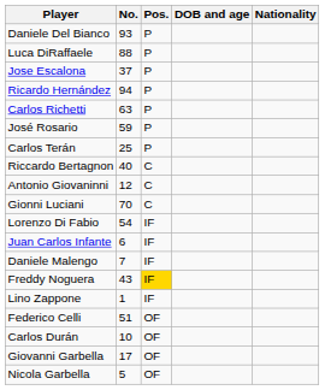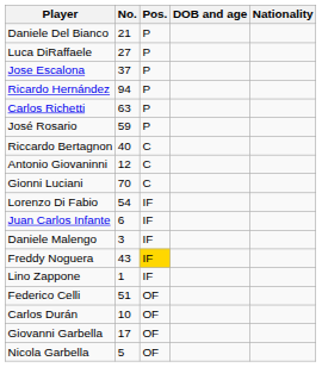 <table class="wikitable sortable">
 <tr>
 <th>Player</th>
 <th>No.</th>
 <th>Pos.</th>
 <th>DOB and age</th>
 <th>Nationality</th>
 </tr>
 <tr>
 <td>Daniele Del Bianco</td>
-<td>93</td>
+<td>21</td>
 <td>P</td>
 <td></td>
 <td></td>
 </tr>
 <tr>
 <td>Luca DiRaffaele</td>
-<td>88</td>
+<td>27</td>
 <td>P</td>
 <td></td>
 <td></td>
 </tr>
 <tr>
 <td><a href='#'>Jose Escalona</a></td>
 <td>37</td>
 <td>P</td>
 <td></td>
 <td></td>
 </tr>
 <tr>
 <td><a href='#'>Ricardo Hernández</a></td>
 <td>94</td>
 <td>P</td>
 <td></td>
 <td></td>
 </tr>
 <tr>
 <td><a href='#'>Carlos Richetti</a></td>
 <td>63</td>
 <td>P</td>
 <td></td>
 <td></td>
 </tr>
 <tr>
 <td>José Rosario</td>
 <td>59</td>
-<td>P</td>
-<td></td>
-<td></td>
-</tr>
-<tr>
-<td>Carlos Terán</td>
-<td>25</td>
 <td>P</td>
 <td></td>
 <td></td>
 </tr>
 <tr>
 <td>Riccardo Bertagnon</td>
 <td>40</td>
 <td>C</td>
 <td></td>
 <td></td>
 </tr>
 <tr>
 <td>Antonio Giovaninni</td>
 <td>12</td>
 <td>C</td>
 <td></td>
 <td></td>
 </tr>
 <tr>
 <td>Gionni Luciani</td>
 <td>70</td>
 <td>C</td>
 <td></td>
 <td></td>
 </tr>
 <tr>
 <td>Lorenzo Di Fabio</td>
 <td>54</td>
 <td>IF</td>
 <td></td>
 <td></td>
 </tr>
 <tr>
 <td><a href='#'>Juan Carlos Infante</a></td>
 <td>6</td>
 <td>IF</td>
 <td></td>
 <td></td>
 </tr>
 <tr>
 <td>Daniele Malengo</td>
-<td>7</td>
+<td>3</td>
 <td>IF</td>
 <td></td>
 <td></td>
 </tr>
 <tr>
 <td>Freddy Noguera</td>
 <td>43</td>
 <td style="background: gold;">IF</td>
 <td></td>
 <td></td>
 </tr>
 <tr>
 <td>Lino Zappone</td>
 <td>1</td>
 <td>IF</td>
 <td></td>
 <td></td>
 </tr>
 <tr>
 <td>Federico Celli</td>
 <td>51</td>
 <td>OF</td>
 <td></td>
 <td></td>
 </tr>
 <tr>
 <td>Carlos Durán</td>
 <td>10</td>
 <td>OF</td>
 <td></td>
 <td></td>
 </tr>
 <tr>
 <td>Giovanni Garbella</td>
 <td>17</td>
 <td>OF</td>
 <td></td>
 <td></td>
 </tr>
 <tr>
 <td>Nicola Garbella</td>
 <td>5</td>
 <td>OF</td>
 <td></td>
 <td></td>
 </tr>
 </table>
